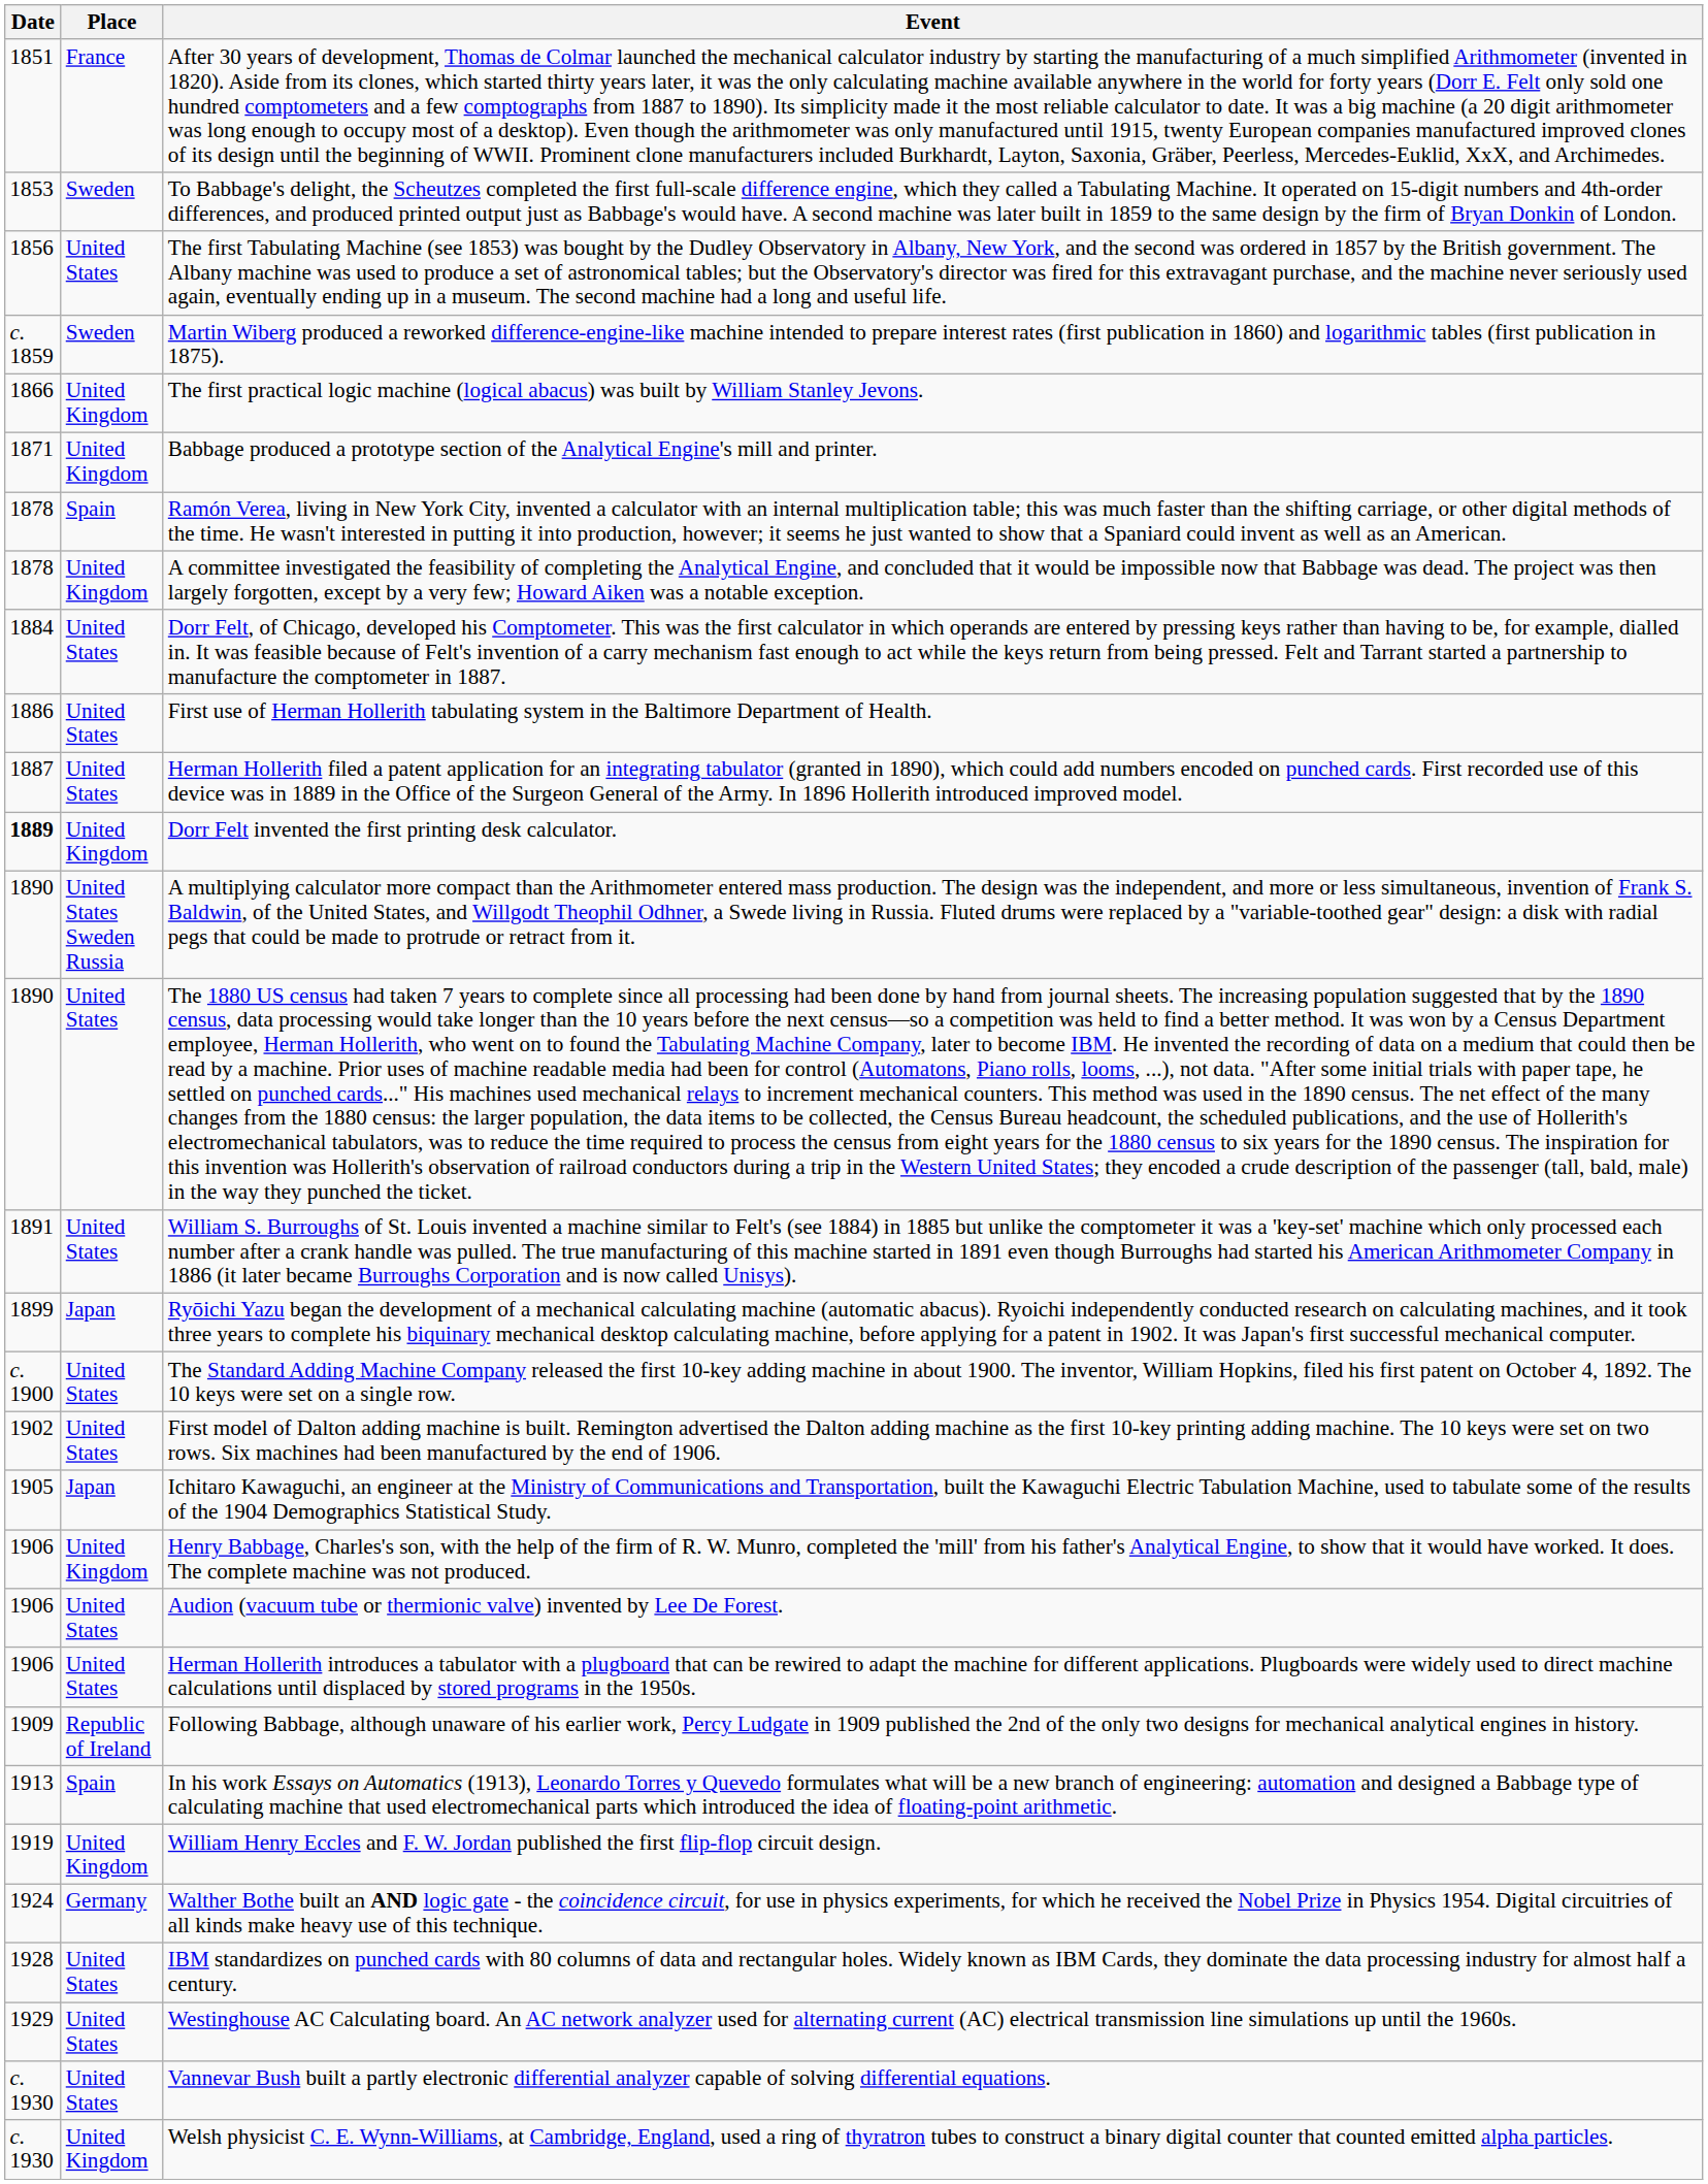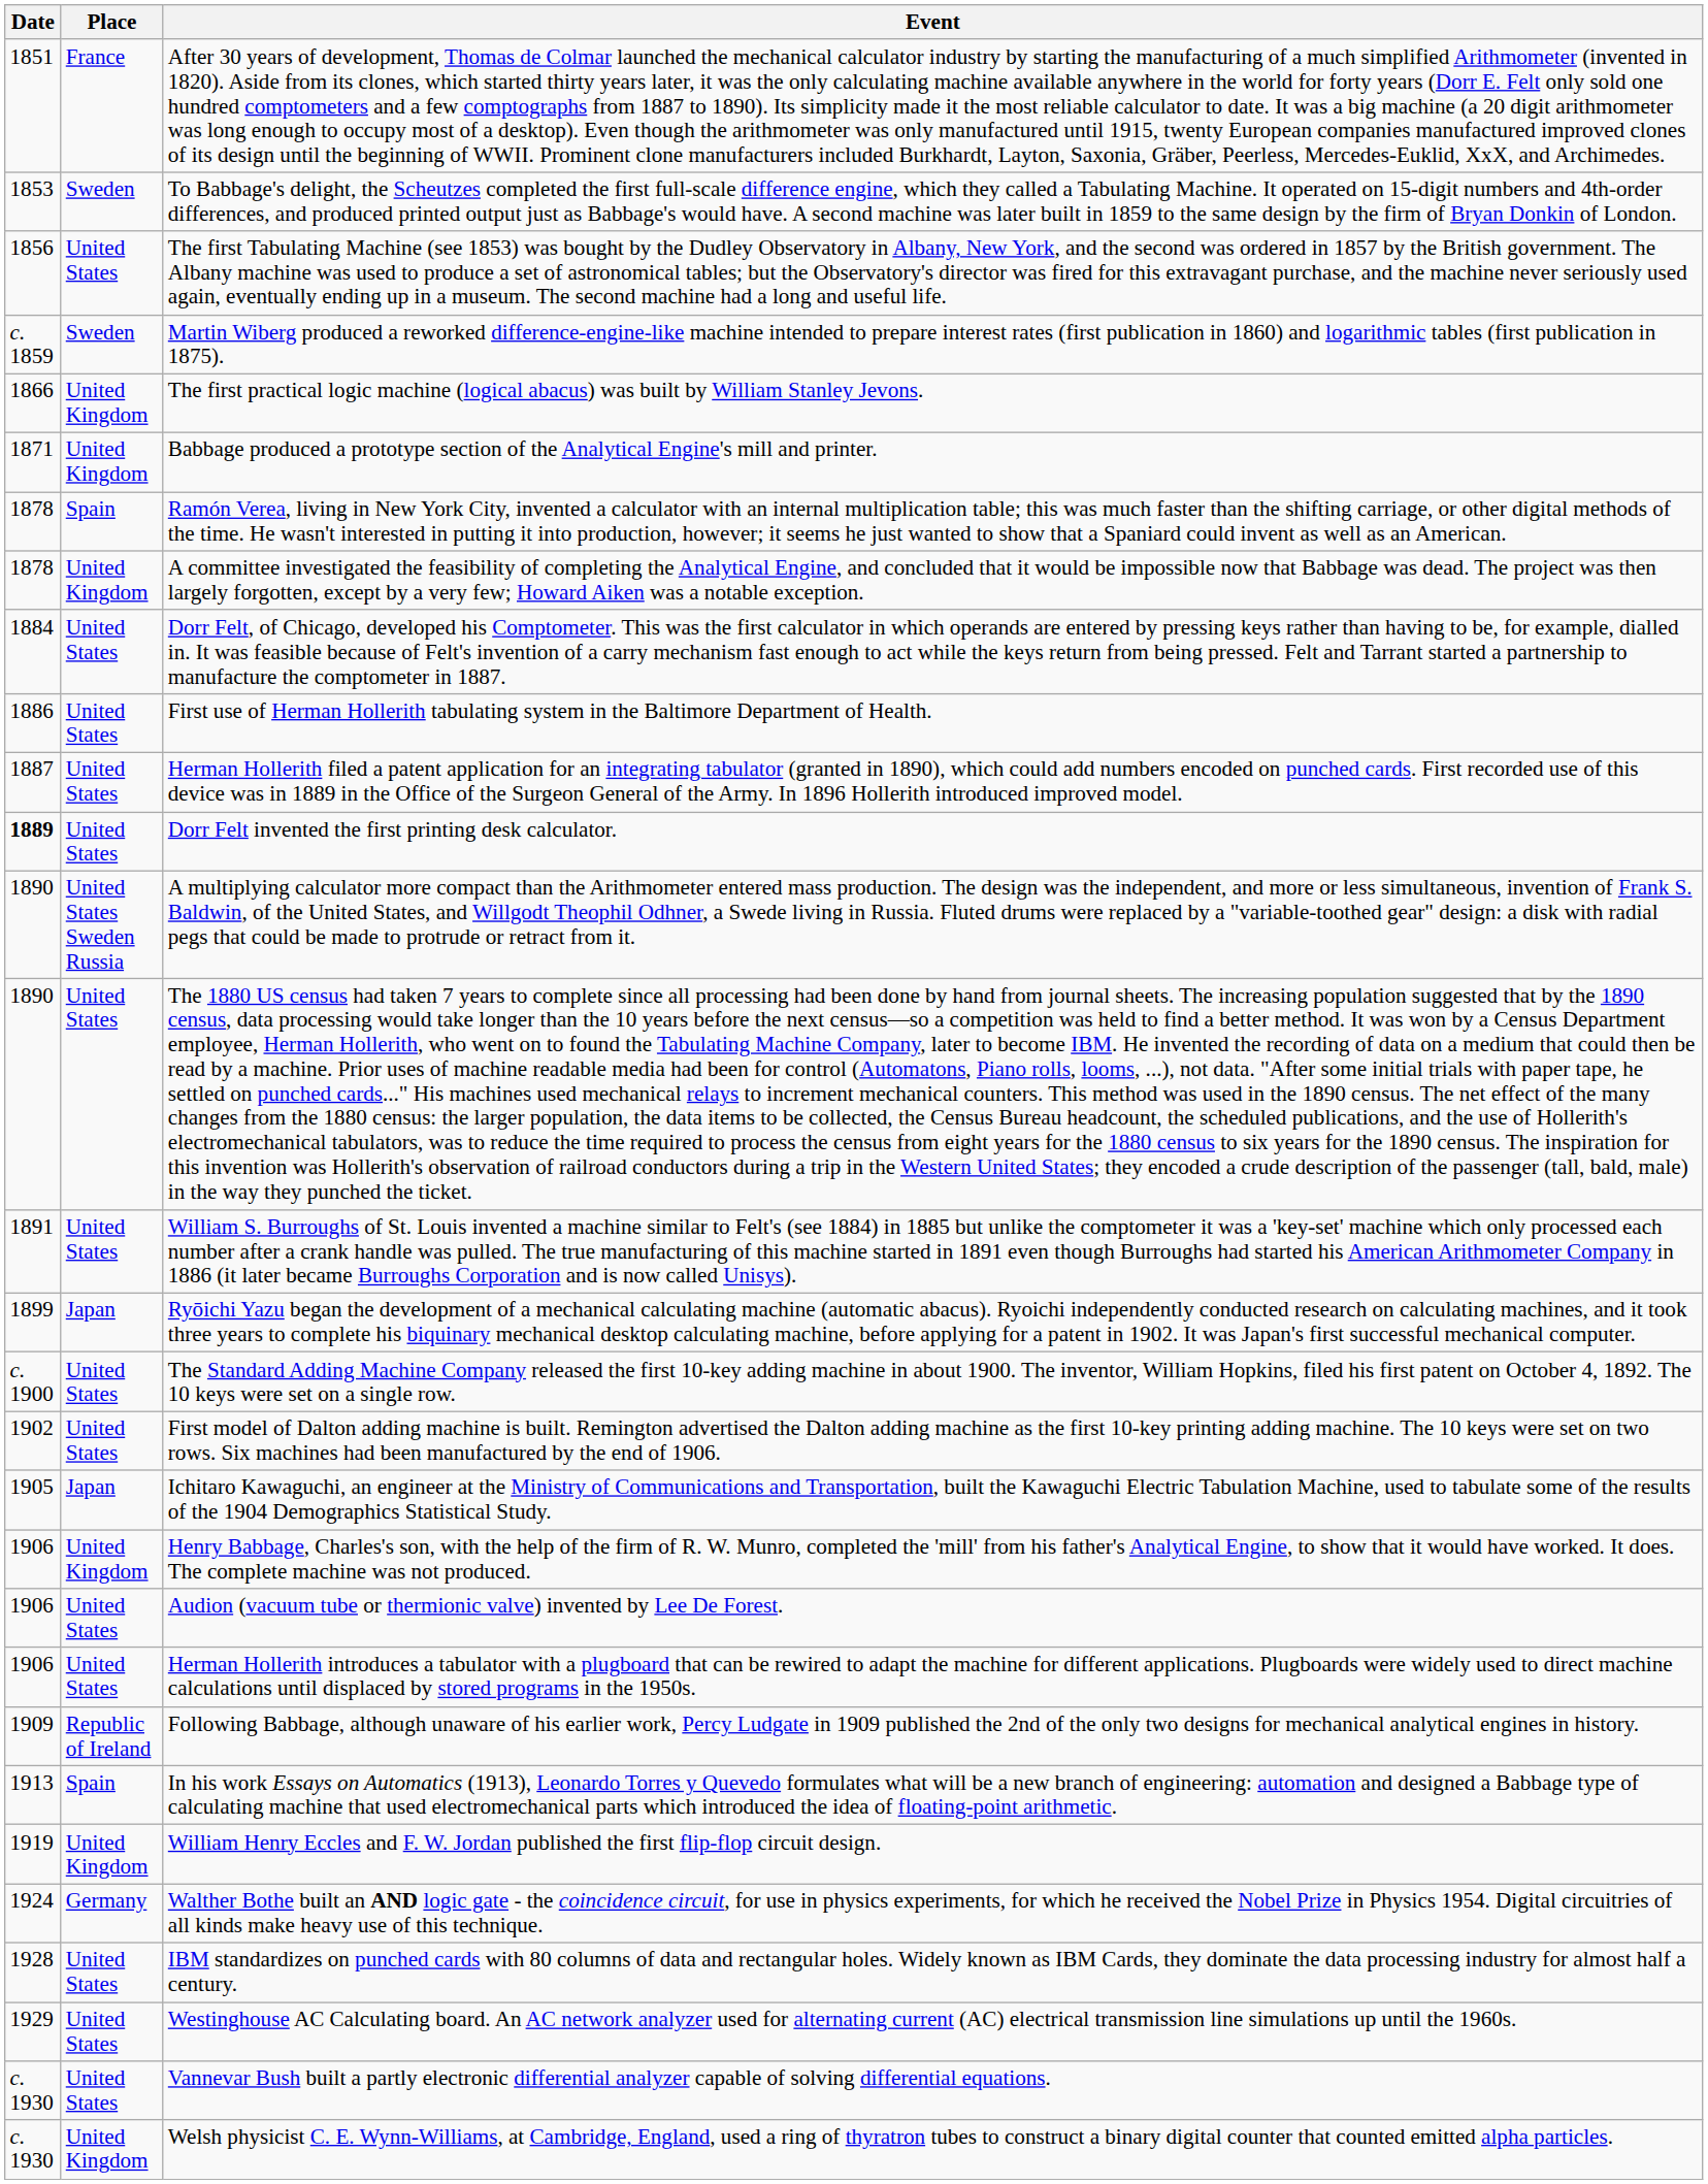 <table class="wikitable sortable">
 <tr>
 <th>Date</th>
 <th class="unsortable">Place</th>
 <th class="unsortable">Event</th>
 </tr>
 <tr valign="top">
 <td>1851</td>
 <td><a href='#'>France</a></td>
 <td>After 30 years of development, <a href='#'>Thomas de Colmar</a> launched the mechanical calculator industry by starting the manufacturing of a much simplified <a href='#'>Arithmometer</a> (invented in 1820). Aside from its clones, which started thirty years later, it was the only calculating machine available anywhere in the world for forty years (<a href='#'>Dorr E. Felt</a> only sold one hundred <a href='#'>comptometers</a> and a few <a href='#'>comptographs</a> from 1887 to 1890). Its simplicity made it the most reliable calculator to date. It was a big machine (a 20 digit arithmometer was long enough to occupy most of a desktop). Even though the arithmometer was only manufactured until 1915, twenty European companies manufactured improved clones of its design until the beginning of WWII. Prominent clone manufacturers included Burkhardt, Layton, Saxonia, Gräber, Peerless, Mercedes-Euklid, XxX, and Archimedes.</td>
 </tr>
 <tr valign="top">
 <td>1853</td>
 <td><a href='#'>Sweden</a></td>
 <td>To Babbage's delight, the <a href='#'>Scheutzes</a> completed the first full-scale <a href='#'>difference engine</a>, which they called a Tabulating Machine. It operated on 15-digit numbers and 4th-order differences, and produced printed output just as Babbage's would have. A second machine was later built in 1859 to the same design by the firm of <a href='#'>Bryan Donkin</a> of London.</td>
 </tr>
 <tr valign="top">
 <td>1856</td>
 <td><a href='#'>United States</a></td>
 <td>The first Tabulating Machine (see 1853) was bought by the Dudley Observatory in <a href='#'>Albany, New York</a>, and the second was ordered in 1857 by the British government. The Albany machine was used to produce a set of astronomical tables; but the Observatory's director was fired for this extravagant purchase, and the machine never seriously used again, eventually ending up in a museum. The second machine had a long and useful life.</td>
 </tr>
 <tr valign="top">
 <td><em>c.</em> 1859</td>
 <td><a href='#'>Sweden</a></td>
 <td><a href='#'>Martin Wiberg</a> produced a reworked <a href='#'>difference-engine-like</a> machine intended to prepare interest rates (first publication in 1860) and <a href='#'>logarithmic</a> tables (first publication in 1875).</td>
 </tr>
 <tr valign="top">
 <td>1866</td>
 <td><a href='#'>United Kingdom</a></td>
 <td>The first practical logic machine (<a href='#'>logical abacus</a>) was built by <a href='#'>William Stanley Jevons</a>.</td>
 </tr>
 <tr valign="top">
 <td>1871</td>
 <td><a href='#'>United Kingdom</a></td>
 <td>Babbage produced a prototype section of the <a href='#'>Analytical Engine</a>'s mill and printer.</td>
 </tr>
 <tr valign="top">
 <td>1878</td>
 <td><a href='#'>Spain</a></td>
 <td><a href='#'>Ramón Verea</a>, living in New York City, invented a calculator with an internal multiplication table; this was much faster than the shifting carriage, or other digital methods of the time. He wasn't interested in putting it into production, however; it seems he just wanted to show that a Spaniard could invent as well as an American.</td>
 </tr>
 <tr valign="top">
 <td>1878</td>
 <td><a href='#'>United Kingdom</a></td>
 <td>A committee investigated the feasibility of completing the <a href='#'>Analytical Engine</a>, and concluded that it would be impossible now that Babbage was dead. The project was then largely forgotten, except by a very few; <a href='#'>Howard Aiken</a> was a notable exception.</td>
 </tr>
 <tr valign="top">
 <td>1884</td>
 <td><a href='#'>United States</a></td>
 <td><a href='#'>Dorr Felt</a>, of Chicago, developed his <a href='#'>Comptometer</a>. This was the first calculator in which operands are entered by pressing keys rather than having to be, for example, dialled in. It was feasible because of Felt's invention of a carry mechanism fast enough to act while the keys return from being pressed. Felt and Tarrant started a partnership to manufacture the comptometer in 1887.</td>
 </tr>
 <tr valign="top">
 <td>1886</td>
 <td><a href='#'>United States</a></td>
 <td>First use of <a href='#'>Herman Hollerith</a> tabulating system in the Baltimore Department of Health.</td>
 </tr>
 <tr valign="top">
 <td>1887</td>
 <td><a href='#'>United States</a></td>
 <td><a href='#'>Herman Hollerith</a> filed a patent application for an <a href='#'>integrating tabulator</a> (granted in 1890), which could add numbers encoded on <a href='#'>punched cards</a>. First recorded use of this device was in 1889 in the Office of the Surgeon General of the Army. In 1896 Hollerith introduced improved model.</td>
 </tr>
 <tr valign="top">
 <td><strong>1889</strong></td>
-<td><a href='#'>United Kingdom</a></td>
+<td><a href='#'>United States</a></td>
 <td><a href='#'>Dorr Felt</a> invented the first printing desk calculator.</td>
 </tr>
 <tr valign="top">
 <td>1890</td>
 <td><a href='#'>United States</a><br><a href='#'>Sweden</a><br><a href='#'>Russia</a></td>
 <td>A multiplying calculator more compact than the Arithmometer entered mass production. The design was the independent, and more or less simultaneous, invention of <a href='#'>Frank S. Baldwin</a>, of the United States, and <a href='#'>Willgodt Theophil Odhner</a>, a Swede living in Russia. Fluted drums were replaced by a "variable-toothed gear" design: a disk with radial pegs that could be made to protrude or retract from it.</td>
 </tr>
 <tr valign="top">
 <td>1890</td>
 <td><a href='#'>United States</a></td>
 <td>The <a href='#'>1880 US census</a> had taken 7 years to complete since all processing had been done by hand from journal sheets. The increasing population suggested that by the <a href='#'>1890 census</a>, data processing would take longer than the 10 years before the next census—so a competition was held to find a better method. It was won by a Census Department employee, <a href='#'>Herman Hollerith</a>, who went on to found the <a href='#'>Tabulating Machine Company</a>, later to become <a href='#'>IBM</a>. He invented the recording of data on a medium that could then be read by a machine. Prior uses of machine readable media had been for control (<a href='#'>Automatons</a>, <a href='#'>Piano rolls</a>, <a href='#'>looms</a>, ...), not data. "After some initial trials with paper tape, he settled on <a href='#'>punched cards</a>..." His machines used mechanical <a href='#'>relays</a> to increment mechanical counters. This method was used in the 1890 census. The net effect of the many changes from the 1880 census: the larger population, the data items to be collected, the Census Bureau headcount, the scheduled publications, and the use of Hollerith's electromechanical tabulators, was to reduce the time required to process the census from eight years for the <a href='#'>1880 census</a> to six years for the 1890 census. The inspiration for this invention was Hollerith's observation of railroad conductors during a trip in the <a href='#'>Western United States</a>; they encoded a crude description of the passenger (tall, bald, male) in the way they punched the ticket.</td>
 </tr>
 <tr valign="top">
 <td>1891</td>
 <td><a href='#'>United States</a></td>
 <td><a href='#'>William S. Burroughs</a> of St. Louis invented a machine similar to Felt's (see 1884) in 1885 but unlike the comptometer it was a 'key-set' machine which only processed each number after a crank handle was pulled. The true manufacturing of this machine started in 1891 even though Burroughs had started his <a href='#'>American Arithmometer Company</a> in 1886 (it later became <a href='#'>Burroughs Corporation</a> and is now called <a href='#'>Unisys</a>).</td>
 </tr>
 <tr valign="top">
 <td>1899</td>
 <td><a href='#'>Japan</a></td>
 <td><a href='#'>Ryōichi Yazu</a> began the development of a mechanical calculating machine (automatic abacus). Ryoichi independently conducted research on calculating machines, and it took three years to complete his <a href='#'>biquinary</a> mechanical desktop calculating machine, before applying for a patent in 1902. It was Japan's first successful mechanical computer.</td>
 </tr>
 <tr valign="top">
 <td><em>c.</em> 1900</td>
 <td><a href='#'>United States</a></td>
 <td>The <a href='#'>Standard Adding Machine Company</a> released the first 10-key adding machine in about 1900. The inventor, William Hopkins, filed his first patent on October 4, 1892. The 10 keys were set on a single row.</td>
 </tr>
 <tr valign="top">
 <td>1902</td>
 <td><a href='#'>United States</a></td>
 <td>First model of Dalton adding machine is built. Remington advertised the Dalton adding machine as the first 10-key printing adding machine. The 10 keys were set on two rows. Six machines had been manufactured by the end of 1906.</td>
 </tr>
 <tr valign="top">
 <td>1905</td>
 <td><a href='#'>Japan</a></td>
 <td>Ichitaro Kawaguchi, an engineer at the <a href='#'>Ministry of Communications and Transportation</a>, built the Kawaguchi Electric Tabulation Machine, used to tabulate some of the results of the 1904 Demographics Statistical Study.</td>
 </tr>
 <tr valign="top">
 <td>1906</td>
 <td><a href='#'>United Kingdom</a></td>
 <td><a href='#'>Henry Babbage</a>, Charles's son, with the help of the firm of R. W. Munro, completed the 'mill' from his father's <a href='#'>Analytical Engine</a>, to show that it would have worked. It does. The complete machine was not produced.</td>
 </tr>
 <tr valign="top">
 <td>1906</td>
 <td><a href='#'>United States</a></td>
 <td><a href='#'>Audion</a> (<a href='#'>vacuum tube</a> or <a href='#'>thermionic valve</a>) invented by <a href='#'>Lee De Forest</a>.</td>
 </tr>
 <tr valign="top">
 <td>1906</td>
 <td><a href='#'>United States</a></td>
 <td><a href='#'>Herman Hollerith</a> introduces a tabulator with a <a href='#'>plugboard</a> that can be rewired to adapt the machine for different applications. Plugboards were widely used to direct machine calculations until displaced by <a href='#'>stored programs</a> in the 1950s.</td>
 </tr>
 <tr valign="top">
 <td>1909</td>
 <td><a href='#'>Republic of Ireland</a></td>
 <td>Following Babbage, although unaware of his earlier work, <a href='#'>Percy Ludgate</a> in 1909 published the 2nd of the only two designs for mechanical analytical engines in history.</td>
 </tr>
 <tr valign="top">
 <td>1913</td>
 <td><a href='#'>Spain</a></td>
 <td>In his work <em>Essays on Automatics</em> (1913), <a href='#'>Leonardo Torres y Quevedo</a> formulates what will be a new branch of engineering: <a href='#'>automation</a> and designed a Babbage type of calculating machine that used electromechanical parts which introduced the idea of <a href='#'>floating-point arithmetic</a>.</td>
 </tr>
 <tr valign="top">
 <td>1919</td>
 <td><a href='#'>United Kingdom</a></td>
 <td><a href='#'>William Henry Eccles</a> and <a href='#'>F. W. Jordan</a> published the first <a href='#'>flip-flop</a> circuit design.</td>
 </tr>
 <tr valign="top">
 <td>1924</td>
 <td><a href='#'>Germany</a></td>
 <td><a href='#'>Walther Bothe</a> built an <strong>AND</strong> <a href='#'>logic gate</a> - the <em><a href='#'>coincidence circuit</a></em>, for use in physics experiments, for which he received the <a href='#'>Nobel Prize</a> in Physics 1954. Digital circuitries of all kinds make heavy use of this technique.</td>
 </tr>
 <tr valign="top">
 <td>1928</td>
 <td><a href='#'>United States</a></td>
 <td><a href='#'>IBM</a> standardizes on <a href='#'>punched cards</a> with 80 columns of data and rectangular holes. Widely known as IBM Cards, they dominate the data processing industry for almost half a century.</td>
 </tr>
 <tr valign="top">
 <td>1929</td>
 <td><a href='#'>United States</a></td>
 <td><a href='#'>Westinghouse</a> AC Calculating board. An <a href='#'>AC network analyzer</a> used for <a href='#'>alternating current</a> (AC) electrical transmission line simulations up until the 1960s.</td>
 </tr>
 <tr valign="top">
 <td><em>c.</em> 1930</td>
 <td><a href='#'>United States</a></td>
 <td><a href='#'>Vannevar Bush</a> built a partly electronic <a href='#'>differential analyzer</a> capable of solving <a href='#'>differential equations</a>.</td>
 </tr>
 <tr valign="top">
 <td><em>c.</em> 1930</td>
 <td><a href='#'>United Kingdom</a></td>
 <td>Welsh physicist <a href='#'>C. E. Wynn-Williams</a>, at <a href='#'>Cambridge, England</a>, used a ring of <a href='#'>thyratron</a> tubes to construct a binary digital counter that counted emitted <a href='#'>alpha particles</a>.</td>
 </tr>
 </table>
